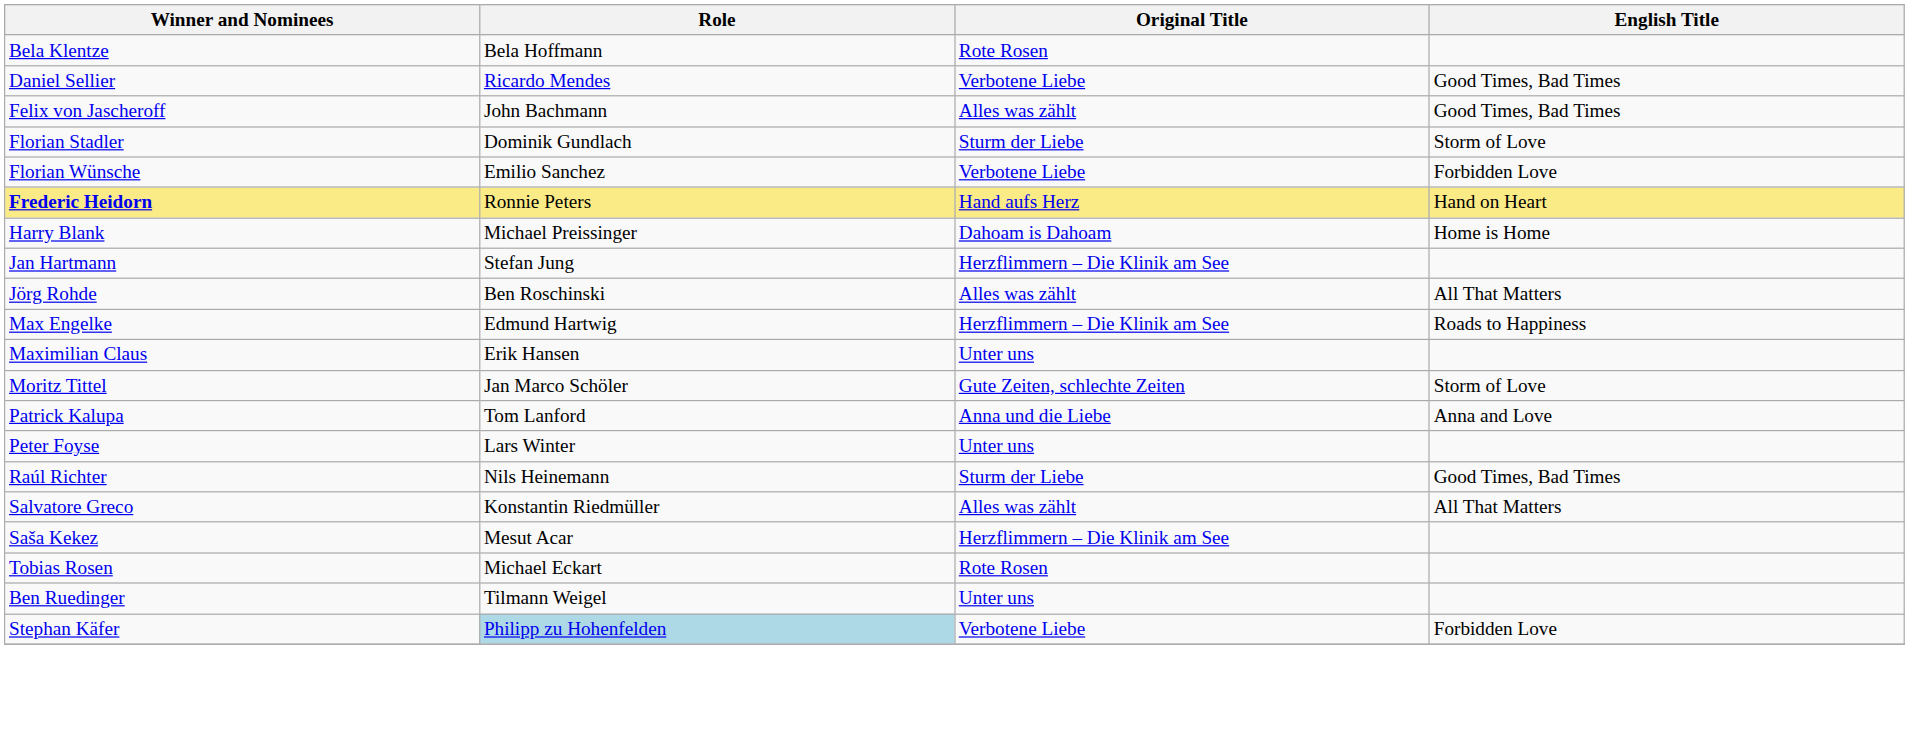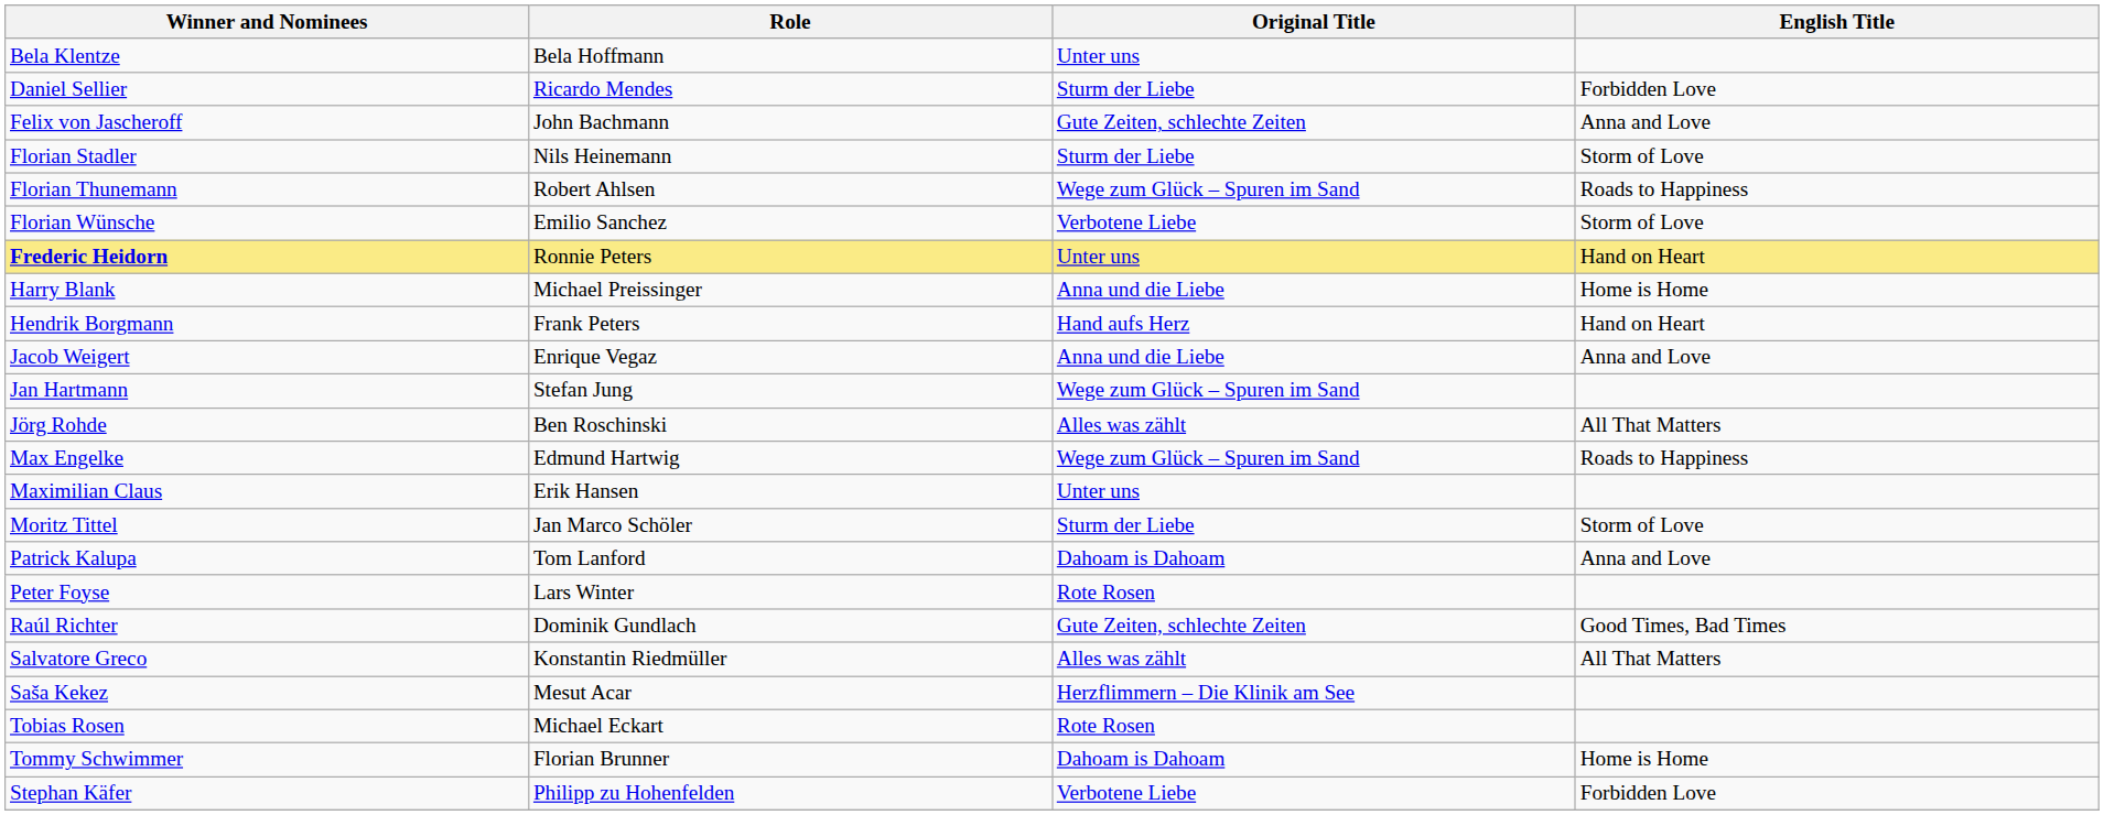 <table class="wikitable" width="100%">
 <tr bgcolor="#bebebe">
 <th width="25%">Winner and Nominees</th>
 <th width="25%">Role</th>
 <th width="25%">Original Title</th>
 <th width="25%">English Title</th>
 </tr>
 <tr>
 <td><a href='#'>Bela Klentze</a></td>
 <td>Bela Hoffmann</td>
-<td><a href='#'>Rote Rosen</a></td>
+<td><a href='#'>Unter uns</a></td>
 <td></td>
 </tr>
 <tr>
 <td><a href='#'>Daniel Sellier</a></td>
 <td><a href='#'>Ricardo Mendes</a></td>
-<td><a href='#'>Verbotene Liebe</a></td>
-<td>Good Times, Bad Times</td>
+<td><a href='#'>Sturm der Liebe</a></td>
+<td>Forbidden Love</td>
 </tr>
 <tr>
 <td><a href='#'>Felix von Jascheroff</a></td>
 <td>John Bachmann</td>
-<td><a href='#'>Alles was zählt</a></td>
-<td>Good Times, Bad Times</td>
+<td><a href='#'>Gute Zeiten, schlechte Zeiten</a></td>
+<td>Anna and Love</td>
 </tr>
 <tr>
 <td><a href='#'>Florian Stadler</a></td>
-<td>Dominik Gundlach</td>
+<td>Nils Heinemann</td>
 <td><a href='#'>Sturm der Liebe</a></td>
 <td>Storm of Love</td>
+</tr>
+<tr>
+<td><a href='#'>Florian Thunemann</a></td>
+<td>Robert Ahlsen</td>
+<td><a href='#'>Wege zum Glück – Spuren im Sand</a></td>
+<td>Roads to Happiness</td>
 </tr>
 <tr>
 <td><a href='#'>Florian Wünsche</a></td>
 <td>Emilio Sanchez</td>
 <td><a href='#'>Verbotene Liebe</a></td>
-<td>Forbidden Love</td>
+<td>Storm of Love</td>
 </tr>
 <tr style="background:#FAEB86">
 <td><strong><a href='#'>Frederic Heidorn</a></strong></td>
 <td>Ronnie Peters</td>
-<td><a href='#'>Hand aufs Herz</a></td>
+<td><a href='#'>Unter uns</a></td>
 <td>Hand on Heart</td>
 </tr>
 <tr>
 <td><a href='#'>Harry Blank</a></td>
 <td>Michael Preissinger</td>
-<td><a href='#'>Dahoam is Dahoam</a></td>
+<td><a href='#'>Anna und die Liebe</a></td>
 <td>Home is Home</td>
+</tr>
+<tr>
+<td><a href='#'>Hendrik Borgmann</a></td>
+<td>Frank Peters</td>
+<td><a href='#'>Hand aufs Herz</a></td>
+<td>Hand on Heart</td>
+</tr>
+<tr>
+<td><a href='#'>Jacob Weigert</a></td>
+<td>Enrique Vegaz</td>
+<td><a href='#'>Anna und die Liebe</a></td>
+<td>Anna and Love</td>
 </tr>
 <tr>
 <td><a href='#'>Jan Hartmann</a></td>
 <td>Stefan Jung</td>
-<td><a href='#'>Herzflimmern – Die Klinik am See</a></td>
+<td><a href='#'>Wege zum Glück – Spuren im Sand</a></td>
 <td></td>
 </tr>
 <tr>
 <td><a href='#'>Jörg Rohde</a></td>
 <td>Ben Roschinski</td>
 <td><a href='#'>Alles was zählt</a></td>
 <td>All That Matters</td>
 </tr>
 <tr>
 <td><a href='#'>Max Engelke</a></td>
 <td>Edmund Hartwig</td>
-<td><a href='#'>Herzflimmern – Die Klinik am See</a></td>
+<td><a href='#'>Wege zum Glück – Spuren im Sand</a></td>
 <td>Roads to Happiness</td>
 </tr>
 <tr>
 <td><a href='#'>Maximilian Claus</a></td>
 <td>Erik Hansen</td>
 <td><a href='#'>Unter uns</a></td>
 <td></td>
 </tr>
 <tr>
 <td><a href='#'>Moritz Tittel</a></td>
 <td>Jan Marco Schöler</td>
-<td><a href='#'>Gute Zeiten, schlechte Zeiten</a></td>
+<td><a href='#'>Sturm der Liebe</a></td>
 <td>Storm of Love</td>
 </tr>
 <tr>
 <td><a href='#'>Patrick Kalupa</a></td>
 <td>Tom Lanford</td>
-<td><a href='#'>Anna und die Liebe</a></td>
+<td><a href='#'>Dahoam is Dahoam</a></td>
 <td>Anna and Love</td>
 </tr>
 <tr>
 <td><a href='#'>Peter Foyse</a></td>
 <td>Lars Winter</td>
-<td><a href='#'>Unter uns</a></td>
+<td><a href='#'>Rote Rosen</a></td>
 <td></td>
 </tr>
 <tr>
 <td><a href='#'>Raúl Richter</a></td>
-<td>Nils Heinemann</td>
-<td><a href='#'>Sturm der Liebe</a></td>
+<td>Dominik Gundlach</td>
+<td><a href='#'>Gute Zeiten, schlechte Zeiten</a></td>
 <td>Good Times, Bad Times</td>
 </tr>
 <tr>
 <td><a href='#'>Salvatore Greco</a></td>
 <td>Konstantin Riedmüller</td>
 <td><a href='#'>Alles was zählt</a></td>
 <td>All That Matters</td>
 </tr>
 <tr>
 <td><a href='#'>Saša Kekez</a></td>
 <td>Mesut Acar</td>
 <td><a href='#'>Herzflimmern – Die Klinik am See</a></td>
 <td></td>
 </tr>
 <tr>
 <td><a href='#'>Tobias Rosen</a></td>
 <td>Michael Eckart</td>
 <td><a href='#'>Rote Rosen</a></td>
 <td></td>
 </tr>
 <tr>
-<td><a href='#'>Ben Ruedinger</a></td>
-<td>Tilmann Weigel</td>
-<td><a href='#'>Unter uns</a></td>
-<td></td>
+<td><a href='#'>Tommy Schwimmer</a></td>
+<td>Florian Brunner</td>
+<td><a href='#'>Dahoam is Dahoam</a></td>
+<td>Home is Home</td>
 </tr>
 <tr>
 <td><a href='#'>Stephan Käfer</a></td>
-<td style="background: lightblue;"><a href='#'>Philipp zu Hohenfelden</a></td>
+<td><a href='#'>Philipp zu Hohenfelden</a></td>
 <td><a href='#'>Verbotene Liebe</a></td>
 <td>Forbidden Love</td>
 </tr>
 <tr>
 </tr>
 </table>
